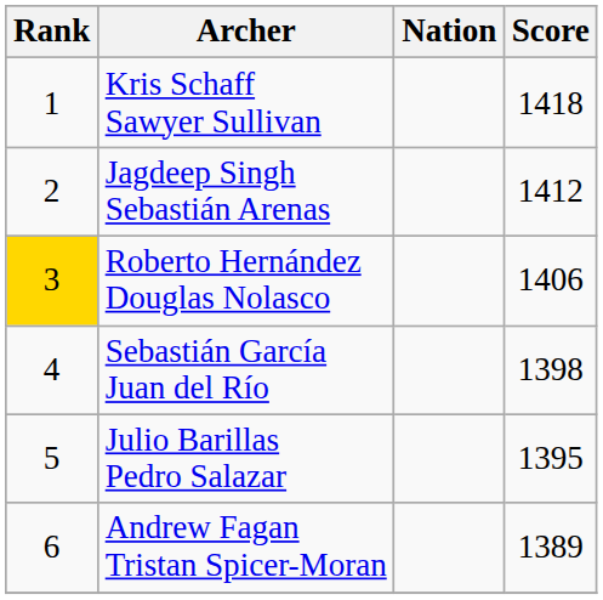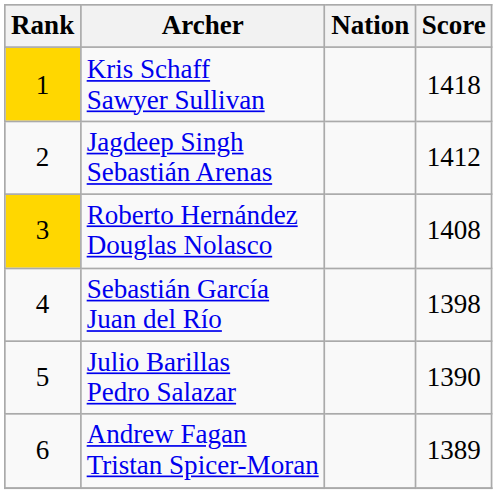 <table class="wikitable sortable" style="text-align:center">
 <tr>
 <th>Rank</th>
 <th>Archer</th>
 <th>Nation</th>
 <th>Score</th>
 </tr>
 <tr>
-<td>1</td>
+<td style="background: gold;">1</td>
 <td align=left><a href='#'>Kris Schaff</a><br><a href='#'>Sawyer Sullivan</a></td>
 <td align=left></td>
 <td>1418</td>
 </tr>
 <tr>
 <td>2</td>
 <td align=left><a href='#'>Jagdeep Singh</a><br><a href='#'>Sebastián Arenas</a></td>
 <td align=left></td>
 <td>1412</td>
 </tr>
 <tr>
 <td style="background: gold;">3</td>
 <td align=left><a href='#'>Roberto Hernández</a><br><a href='#'>Douglas Nolasco</a></td>
 <td align=left></td>
-<td>1406</td>
+<td>1408</td>
 </tr>
 <tr>
 <td>4</td>
 <td align=left><a href='#'>Sebastián García</a><br><a href='#'>Juan del Río</a></td>
 <td align=left></td>
 <td>1398</td>
 </tr>
 <tr>
 <td>5</td>
 <td align=left><a href='#'>Julio Barillas</a><br><a href='#'>Pedro Salazar</a></td>
 <td align=left></td>
-<td>1395</td>
+<td>1390</td>
 </tr>
 <tr>
 <td>6</td>
 <td align=left><a href='#'>Andrew Fagan</a><br><a href='#'>Tristan Spicer-Moran</a></td>
 <td align=left></td>
 <td>1389</td>
 </tr>
 <tr>
 </tr>
 </table>
